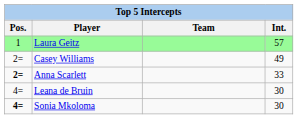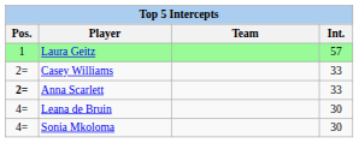 <table class=wikitable style=font-size:90%>
 <tr>
 <th colspan=6 style=background:#ABCDEF>Top 5 Intercepts</th>
 </tr>
 <tr>
 <th width=35px>Pos.</th>
 <th width=160px>Player</th>
 <th width=180px>Team</th>
 <th width=35px>Int.</th>
 </tr>
 <tr bgcolor=palegreen>
 <td align=center>1</td>
 <td><a href='#'>Laura Geitz</a></td>
 <td></td>
 <td align=center>57</td>
 </tr>
 <tr>
 <td align=center>2=</td>
 <td><a href='#'>Casey Williams</a></td>
 <td></td>
-<td align=center>49</td>
+<td align=center>33</td>
 </tr>
 <tr>
 <td align=center><strong>2=</strong></td>
 <td><a href='#'>Anna Scarlett</a></td>
 <td></td>
 <td align=center>33</td>
 </tr>
 <tr>
 <td align=center>4=</td>
 <td><a href='#'>Leana de Bruin</a></td>
 <td></td>
 <td align=center>30</td>
 </tr>
 <tr>
-<td align=center><strong>4=</strong></td>
+<td align=center>4=</td>
 <td><a href='#'>Sonia Mkoloma</a></td>
 <td></td>
 <td align=center>30</td>
 </tr>
 </table>
